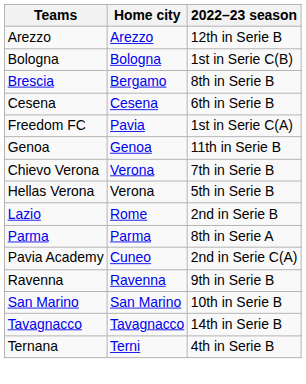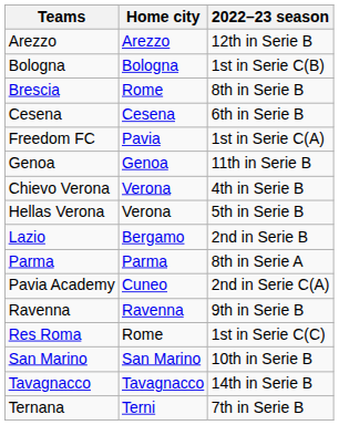 <table class="wikitable sortable">
 <tr>
 <th>Teams</th>
 <th>Home city</th>
 <th>2022–23 season</th>
 </tr>
 <tr>
 <td>Arezzo</td>
 <td><a href='#'>Arezzo</a></td>
 <td>12th in Serie B</td>
 </tr>
 <tr>
 <td>Bologna</td>
 <td><a href='#'>Bologna</a></td>
 <td>1st in Serie C(B)</td>
 </tr>
 <tr>
 <td><a href='#'>Brescia</a></td>
-<td><a href='#'>Bergamo</a></td>
+<td><a href='#'>Rome</a></td>
 <td>8th in Serie B</td>
 </tr>
 <tr>
 <td>Cesena</td>
 <td><a href='#'>Cesena</a></td>
 <td>6th in Serie B</td>
 </tr>
 <tr>
 <td>Freedom FC</td>
 <td><a href='#'>Pavia</a></td>
 <td>1st in Serie C(A)</td>
 </tr>
 <tr>
 <td>Genoa</td>
 <td><a href='#'>Genoa</a></td>
 <td>11th in Serie B</td>
 </tr>
 <tr>
 <td>Chievo Verona</td>
 <td><a href='#'>Verona</a></td>
-<td>7th in Serie B</td>
+<td>4th in Serie B</td>
 </tr>
 <tr>
 <td>Hellas Verona</td>
 <td>Verona</td>
 <td>5th in Serie B</td>
 </tr>
 <tr>
 <td><a href='#'>Lazio</a></td>
-<td><a href='#'>Rome</a></td>
+<td><a href='#'>Bergamo</a></td>
 <td>2nd in Serie B</td>
 </tr>
 <tr>
 <td><a href='#'>Parma</a></td>
 <td><a href='#'>Parma</a></td>
 <td>8th in Serie A</td>
 </tr>
 <tr>
 <td>Pavia Academy</td>
 <td><a href='#'>Cuneo</a></td>
 <td>2nd in Serie C(A)</td>
 </tr>
 <tr>
 <td>Ravenna</td>
 <td><a href='#'>Ravenna</a></td>
 <td>9th in Serie B</td>
 </tr>
 <tr>
+<td><a href='#'>Res Roma</a></td>
+<td>Rome</td>
+<td>1st in Serie C(C)</td>
+</tr>
+<tr>
 <td><a href='#'>San Marino</a></td>
 <td><a href='#'>San Marino</a></td>
 <td>10th in Serie B</td>
 </tr>
 <tr>
 <td><a href='#'>Tavagnacco</a></td>
 <td><a href='#'>Tavagnacco</a></td>
 <td>14th in Serie B</td>
 </tr>
 <tr>
 <td>Ternana</td>
 <td><a href='#'>Terni</a></td>
-<td>4th in Serie B</td>
+<td>7th in Serie B</td>
 </tr>
 </table>
